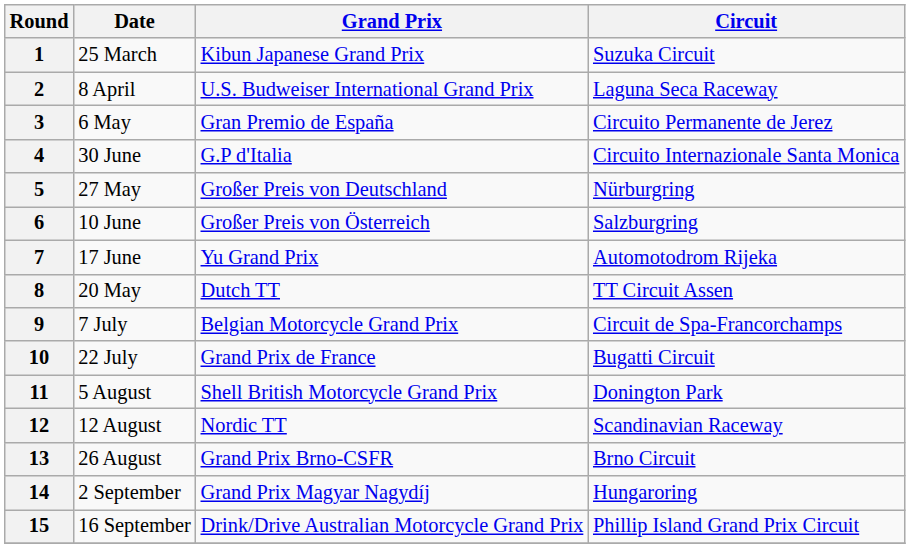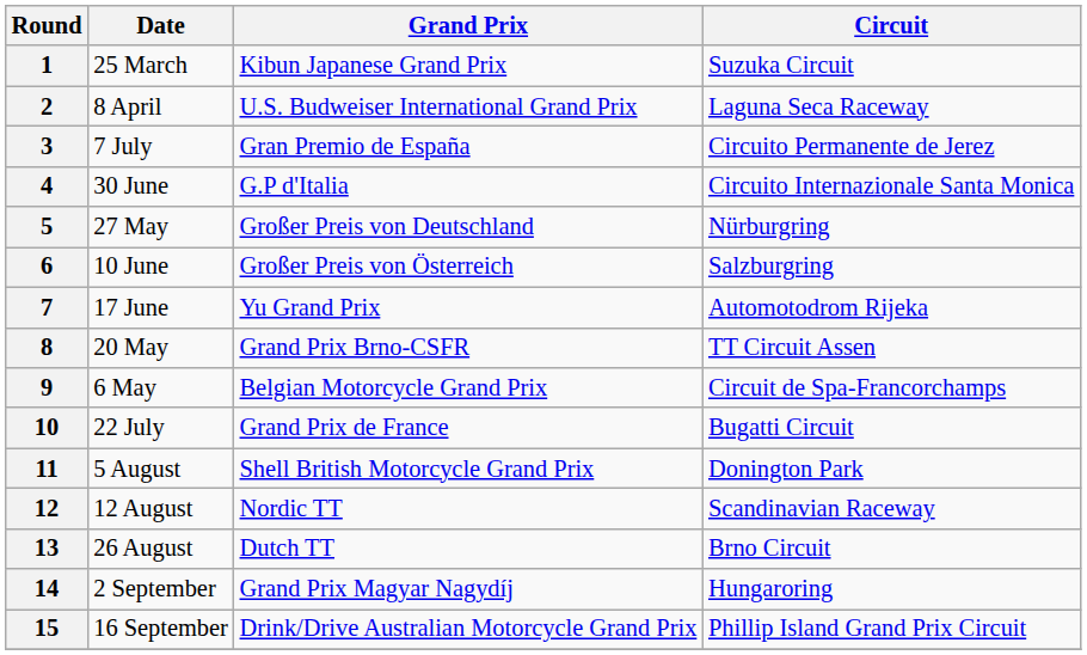 <table class="wikitable" style="font-size: 85%;">
 <tr>
 <th>Round</th>
 <th>Date</th>
 <th><a href='#'>Grand Prix</a></th>
 <th><a href='#'>Circuit</a></th>
 </tr>
 <tr>
 <th>1</th>
 <td>25 March</td>
 <td> <a href='#'>Kibun Japanese Grand Prix</a></td>
 <td><a href='#'>Suzuka Circuit</a></td>
 </tr>
 <tr>
 <th>2</th>
 <td>8 April</td>
 <td> <a href='#'>U.S. Budweiser International Grand Prix</a></td>
 <td><a href='#'>Laguna Seca Raceway</a></td>
 </tr>
 <tr>
 <th>3</th>
-<td>6 May</td>
+<td>7 July</td>
 <td> <a href='#'>Gran Premio de España</a></td>
 <td><a href='#'>Circuito Permanente de Jerez</a></td>
 </tr>
 <tr>
 <th>4</th>
 <td>30 June</td>
 <td> <a href='#'>G.P d'Italia</a></td>
 <td><a href='#'>Circuito Internazionale Santa Monica</a></td>
 </tr>
 <tr>
 <th>5</th>
 <td>27 May</td>
 <td> <a href='#'>Großer Preis von Deutschland</a></td>
 <td><a href='#'>Nürburgring</a></td>
 </tr>
 <tr>
 <th>6</th>
 <td>10 June</td>
 <td> <a href='#'>Großer Preis von Österreich</a></td>
 <td><a href='#'>Salzburgring</a></td>
 </tr>
 <tr>
 <th>7</th>
 <td>17 June</td>
 <td> <a href='#'>Yu Grand Prix</a></td>
 <td><a href='#'>Automotodrom Rijeka</a></td>
 </tr>
 <tr>
 <th>8</th>
 <td>20 May</td>
-<td> <a href='#'>Dutch TT</a></td>
+<td> <a href='#'>Grand Prix Brno-CSFR</a></td>
 <td><a href='#'>TT Circuit Assen</a></td>
 </tr>
 <tr>
 <th>9</th>
-<td>7 July</td>
+<td>6 May</td>
 <td> <a href='#'>Belgian Motorcycle Grand Prix</a></td>
 <td><a href='#'>Circuit de Spa-Francorchamps</a></td>
 </tr>
 <tr>
 <th>10</th>
 <td>22 July</td>
 <td> <a href='#'>Grand Prix de France</a></td>
 <td><a href='#'>Bugatti Circuit</a></td>
 </tr>
 <tr>
 <th>11</th>
 <td>5 August</td>
 <td> <a href='#'>Shell British Motorcycle Grand Prix</a></td>
 <td><a href='#'>Donington Park</a></td>
 </tr>
 <tr>
 <th>12</th>
 <td>12 August</td>
 <td> <a href='#'>Nordic TT</a></td>
 <td><a href='#'>Scandinavian Raceway</a></td>
 </tr>
 <tr>
 <th>13</th>
 <td>26 August</td>
-<td> <a href='#'>Grand Prix Brno-CSFR</a></td>
+<td> <a href='#'>Dutch TT</a></td>
 <td><a href='#'>Brno Circuit</a></td>
 </tr>
 <tr>
 <th>14</th>
 <td>2 September</td>
 <td> <a href='#'>Grand Prix Magyar Nagydíj</a></td>
 <td><a href='#'>Hungaroring</a></td>
 </tr>
 <tr>
 <th>15</th>
 <td>16 September</td>
 <td> <a href='#'>Drink/Drive Australian Motorcycle Grand Prix</a></td>
 <td><a href='#'>Phillip Island Grand Prix Circuit</a></td>
 </tr>
 <tr>
 </tr>
 </table>
